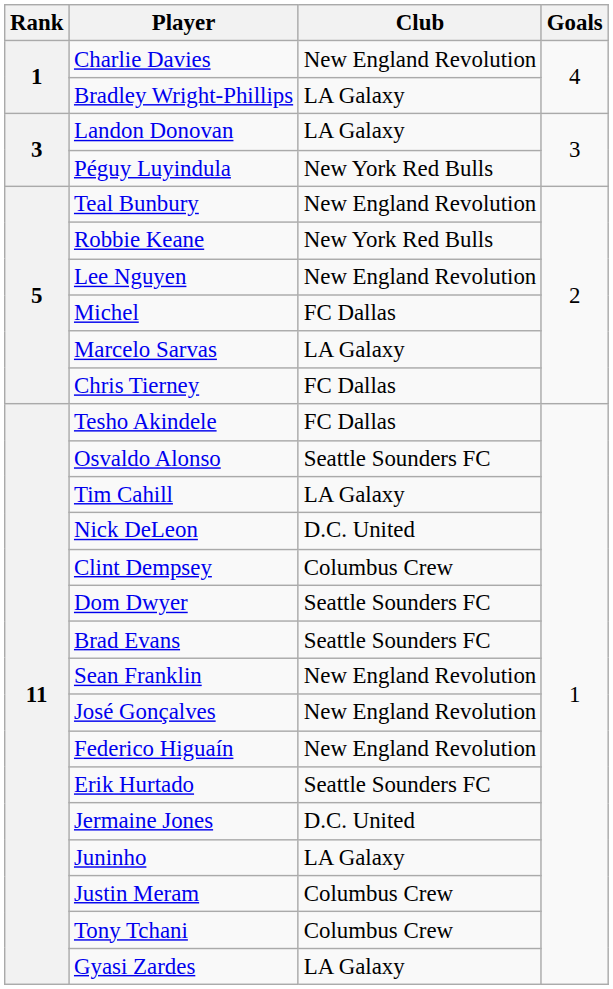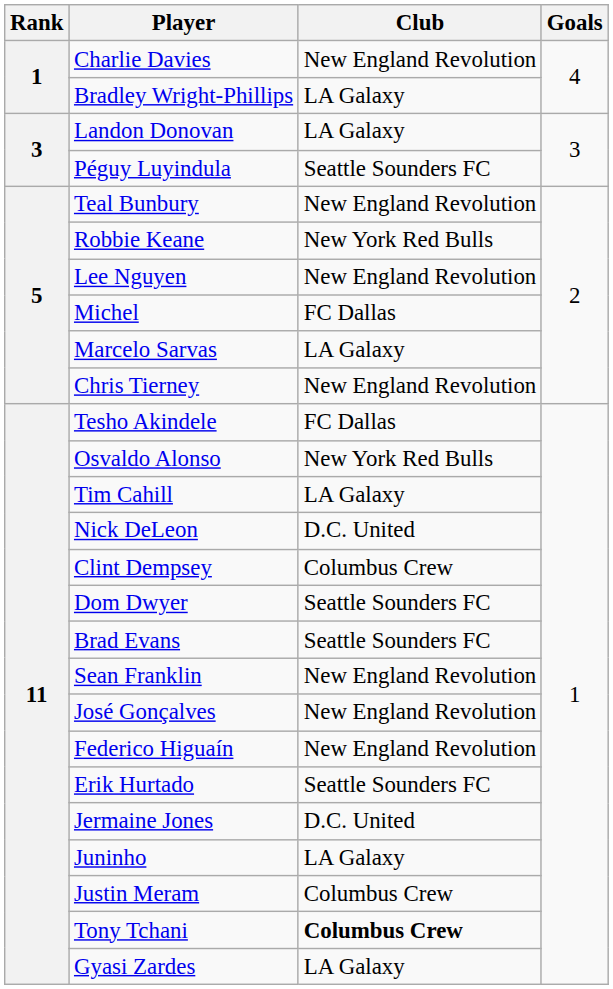 <table class="wikitable sortable" style="text-align:center">
 <tr>
 <th>Rank</th>
 <th>Player</th>
 <th>Club</th>
 <th>Goals</th>
 </tr>
 <tr>
 <th rowspan="2">1</th>
 <td align="left"> <a href='#'>Charlie Davies</a></td>
 <td align="left">New England Revolution</td>
 <td rowspan="2">4</td>
 </tr>
 <tr>
 <td align="left"> <a href='#'>Bradley Wright-Phillips</a></td>
 <td align="left">LA Galaxy</td>
 </tr>
 <tr>
 <th rowspan="2">3</th>
 <td align="left"> <a href='#'>Landon Donovan</a></td>
 <td align="left">LA Galaxy</td>
 <td rowspan="2">3</td>
 </tr>
 <tr>
 <td align="left"> <a href='#'>Péguy Luyindula</a></td>
-<td align="left">New York Red Bulls</td>
+<td align="left">Seattle Sounders FC</td>
 </tr>
 <tr>
 <th rowspan="6">5</th>
 <td align="left"> <a href='#'>Teal Bunbury</a></td>
 <td align="left">New England Revolution</td>
 <td rowspan="6">2</td>
 </tr>
 <tr>
 <td align="left"> <a href='#'>Robbie Keane</a></td>
 <td align="left">New York Red Bulls</td>
 </tr>
 <tr>
 <td align="left"> <a href='#'>Lee Nguyen</a></td>
 <td align="left">New England Revolution</td>
 </tr>
 <tr>
 <td align="left"> <a href='#'>Michel</a></td>
 <td align="left">FC Dallas</td>
 </tr>
 <tr>
 <td align="left"> <a href='#'>Marcelo Sarvas</a></td>
 <td align="left">LA Galaxy</td>
 </tr>
 <tr>
 <td align="left"> <a href='#'>Chris Tierney</a></td>
-<td align="left">FC Dallas</td>
+<td align="left">New England Revolution</td>
 </tr>
 <tr>
 <th rowspan="16">11</th>
 <td align="left"> <a href='#'>Tesho Akindele</a></td>
 <td align="left">FC Dallas</td>
 <td rowspan="18">1</td>
 </tr>
 <tr>
 <td align="left"> <a href='#'>Osvaldo Alonso</a></td>
-<td align="left">Seattle Sounders FC</td>
+<td align="left">New York Red Bulls</td>
 </tr>
 <tr>
 <td align="left"> <a href='#'>Tim Cahill</a></td>
 <td align="left">LA Galaxy</td>
 </tr>
 <tr>
 <td align="left"> <a href='#'>Nick DeLeon</a></td>
 <td align="left">D.C. United</td>
 </tr>
 <tr>
 <td align="left"> <a href='#'>Clint Dempsey</a></td>
 <td align="left">Columbus Crew</td>
 </tr>
 <tr>
 <td align="left"> <a href='#'>Dom Dwyer</a></td>
 <td align="left">Seattle Sounders FC</td>
 </tr>
 <tr>
 <td align="left"> <a href='#'>Brad Evans</a></td>
 <td align="left">Seattle Sounders FC</td>
 </tr>
 <tr>
 <td align="left"> <a href='#'>Sean Franklin</a></td>
 <td align="left">New England Revolution</td>
 </tr>
 <tr>
 <td align="left"> <a href='#'>José Gonçalves</a></td>
 <td align="left">New England Revolution</td>
 </tr>
 <tr>
 <td align="left"> <a href='#'>Federico Higuaín</a></td>
 <td align="left">New England Revolution</td>
 </tr>
 <tr>
 <td align="left"> <a href='#'>Erik Hurtado</a></td>
 <td align="left">Seattle Sounders FC</td>
 </tr>
 <tr>
 <td align="left"> <a href='#'>Jermaine Jones</a></td>
 <td align="left">D.C. United</td>
 </tr>
 <tr>
 <td align="left"> <a href='#'>Juninho</a></td>
 <td align="left">LA Galaxy</td>
 </tr>
 <tr>
 <td align="left"> <a href='#'>Justin Meram</a></td>
 <td align="left">Columbus Crew</td>
 </tr>
 <tr>
 <td align="left"> <a href='#'>Tony Tchani</a></td>
-<td align="left">Columbus Crew</td>
+<td align="left"><strong>Columbus Crew</strong></td>
 </tr>
 <tr>
 <td align="left"> <a href='#'>Gyasi Zardes</a></td>
 <td align="left">LA Galaxy</td>
 </tr>
 </table>
